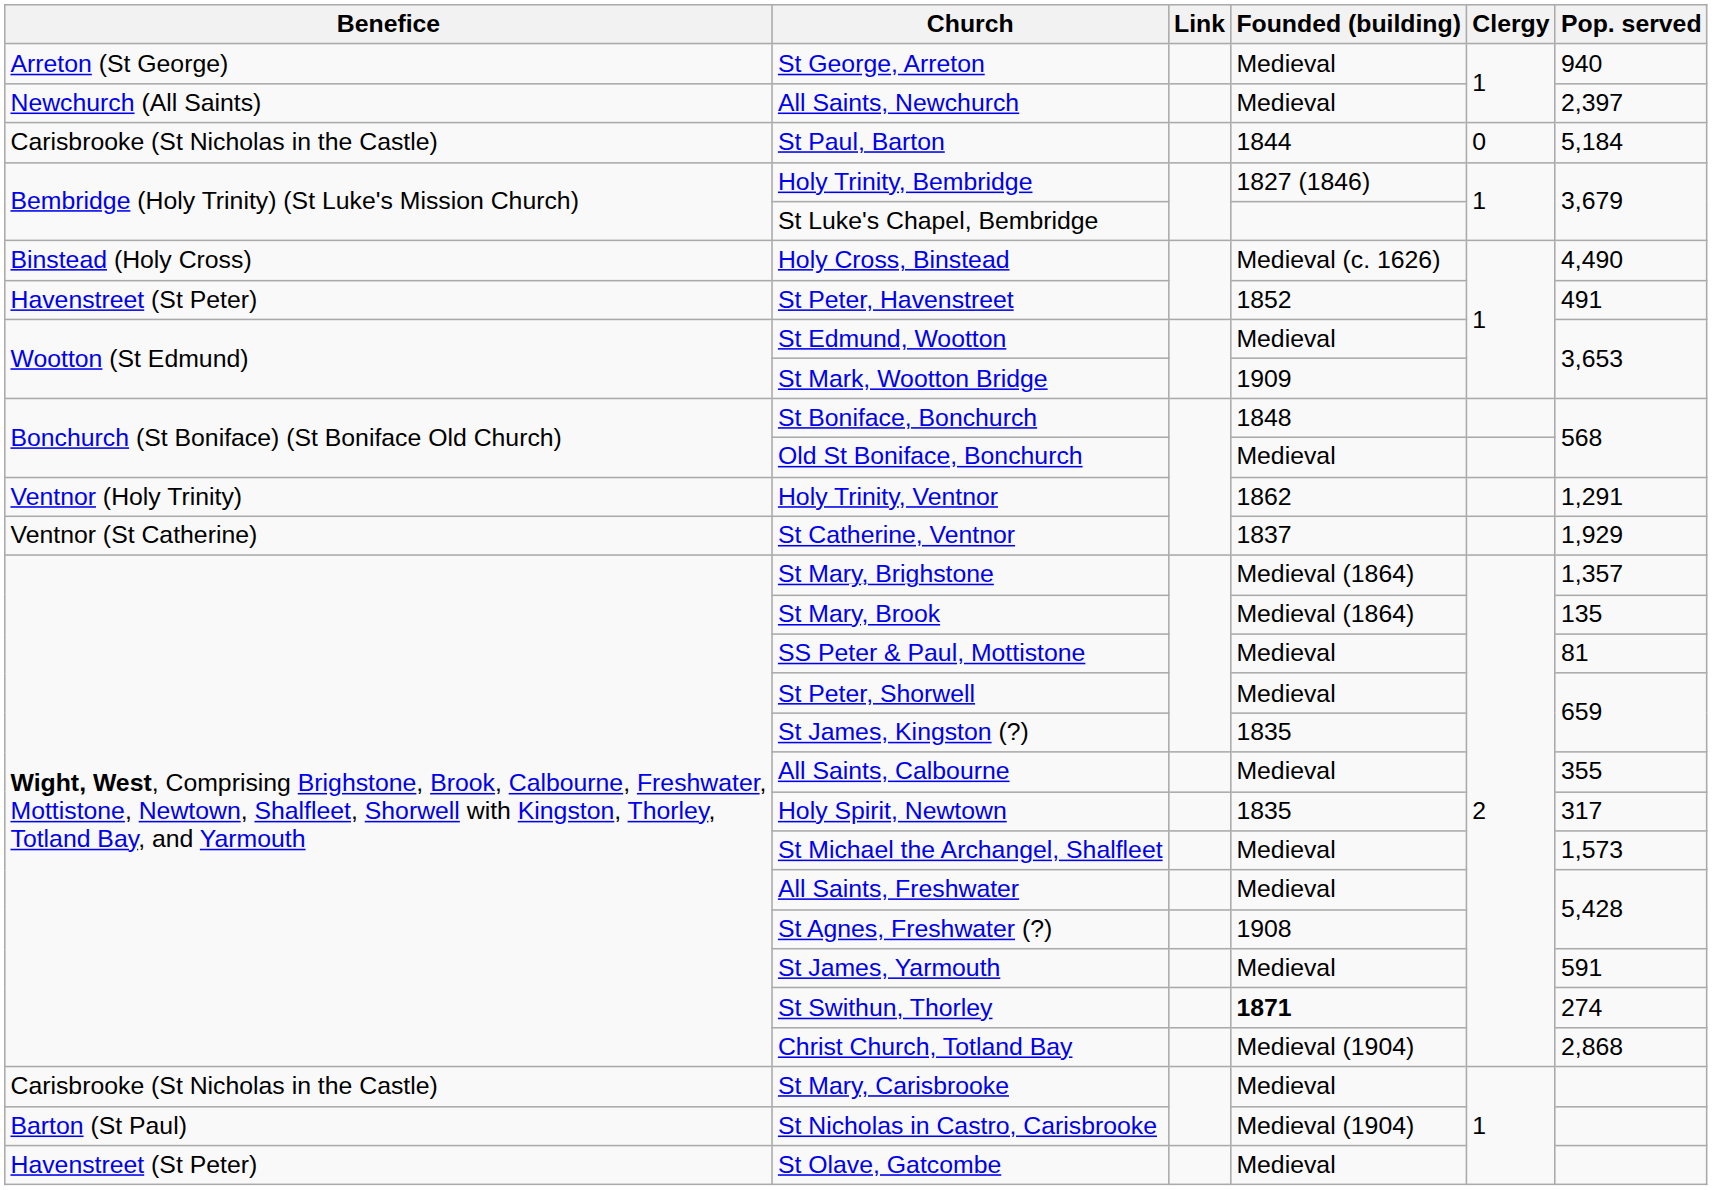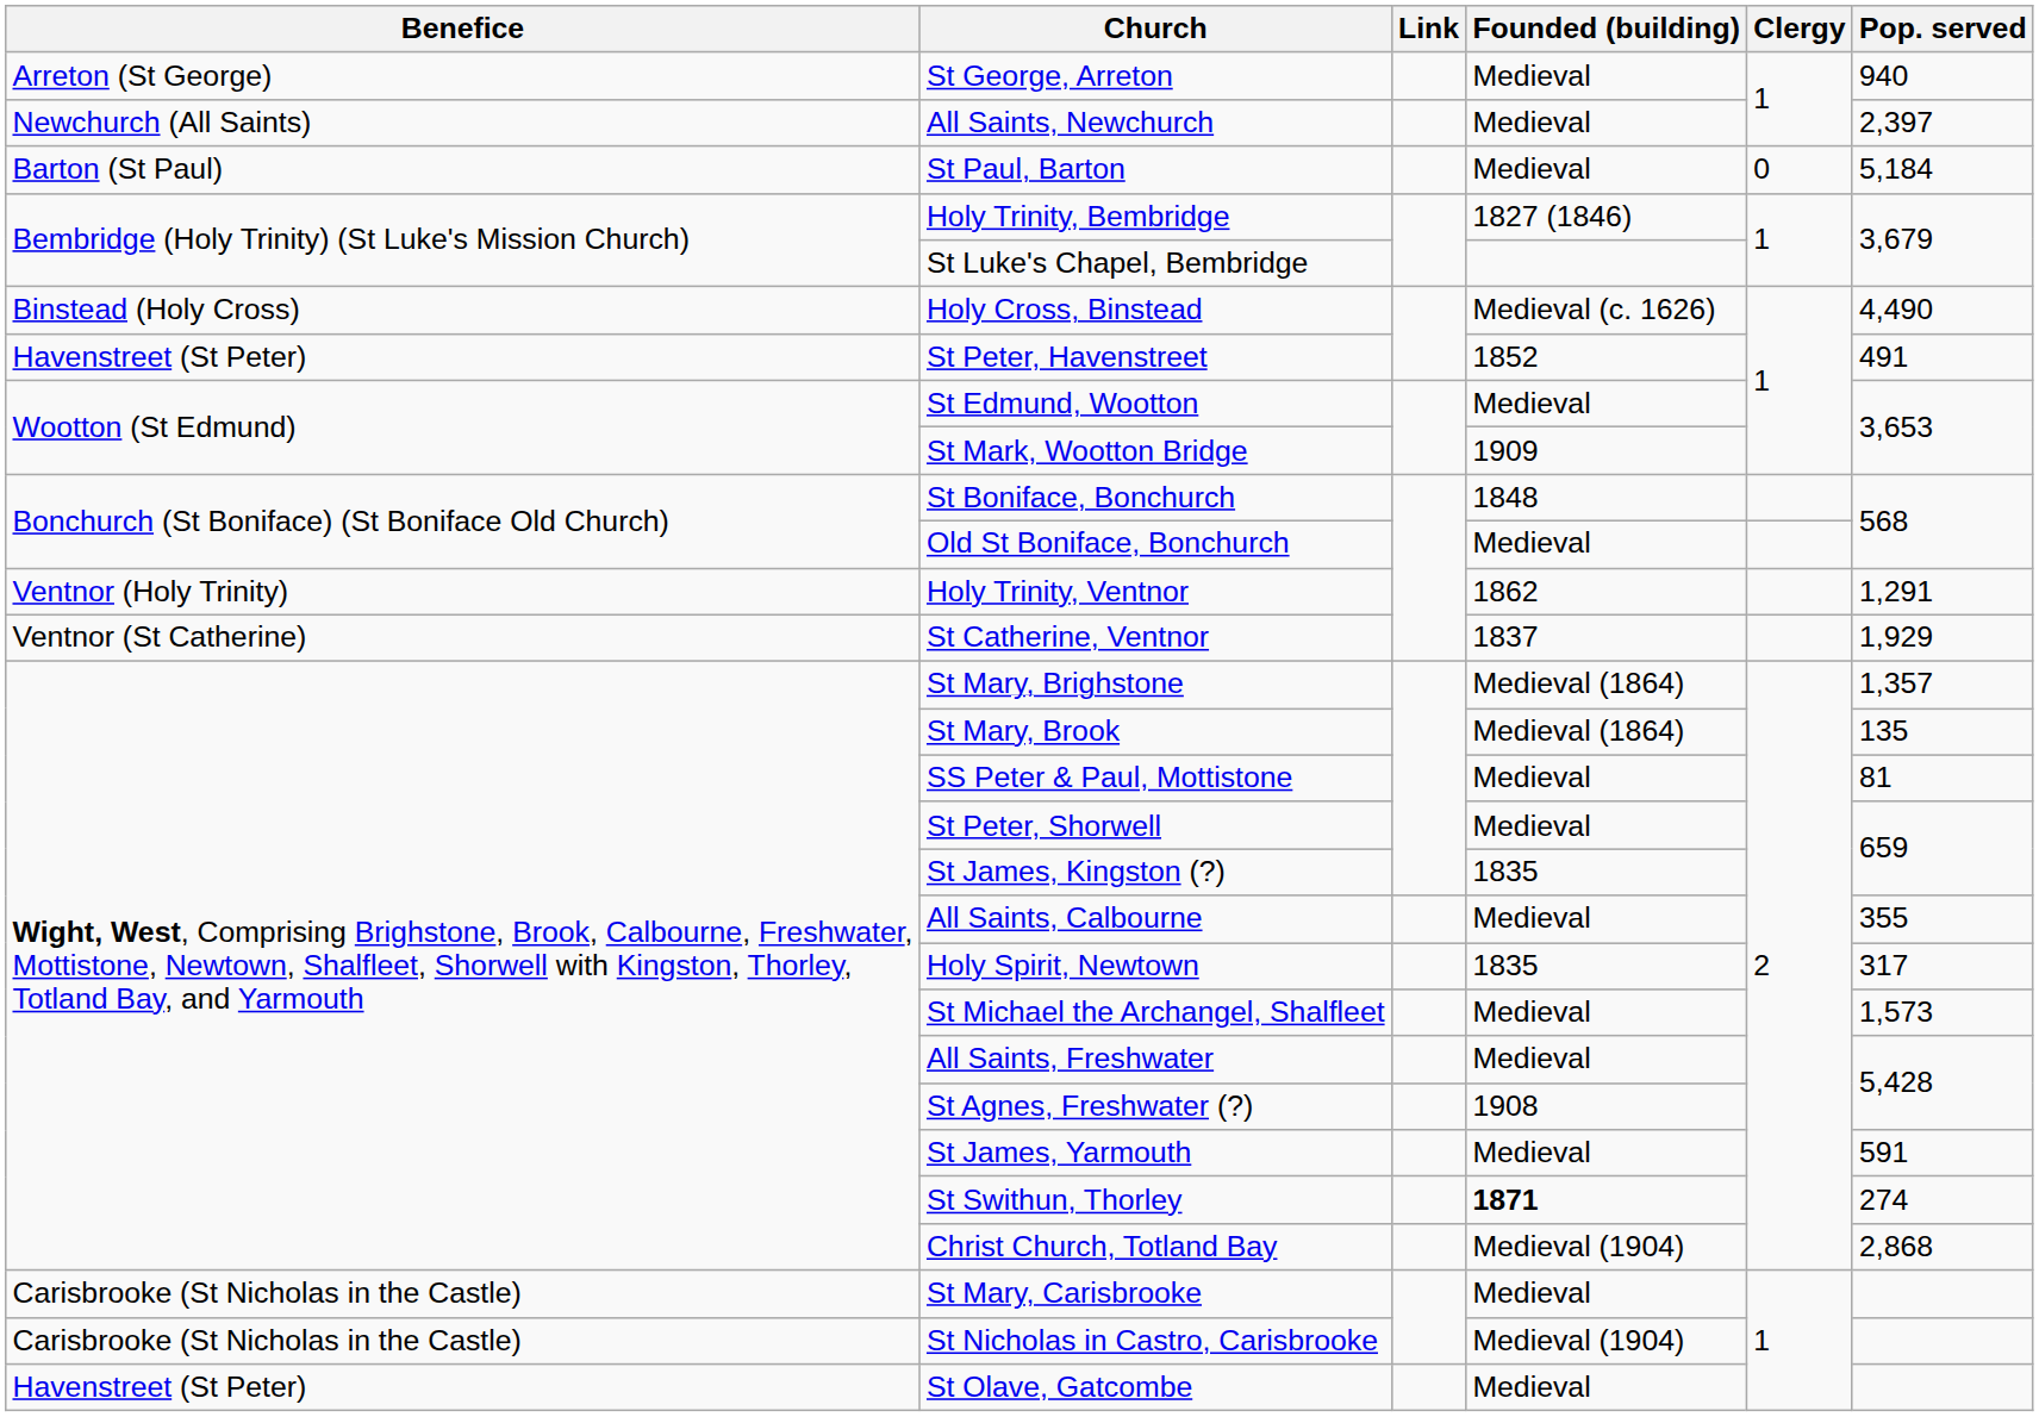 <table class="wikitable sortable">
 <tr>
 <th>Benefice</th>
 <th>Church</th>
 <th>Link</th>
 <th>Founded (building)</th>
 <th>Clergy</th>
 <th>Pop. served</th>
 </tr>
 <tr>
 <td><a href='#'>Arreton</a> (St George)</td>
 <td><a href='#'>St George, Arreton</a></td>
 <td></td>
 <td>Medieval</td>
 <td rowspan="2">1</td>
 <td>940</td>
 </tr>
 <tr>
 <td><a href='#'>Newchurch</a> (All Saints)</td>
 <td><a href='#'>All Saints, Newchurch</a></td>
 <td></td>
 <td>Medieval</td>
 <td>2,397</td>
 </tr>
 <tr>
-<td>Carisbrooke (St Nicholas in the Castle)</td>
+<td><a href='#'>Barton</a> (St Paul)</td>
 <td><a href='#'>St Paul, Barton</a></td>
 <td></td>
-<td>1844</td>
+<td>Medieval</td>
 <td>0</td>
 <td>5,184</td>
 </tr>
 <tr>
 <td rowspan="2"><a href='#'>Bembridge</a> (Holy Trinity) (St Luke's Mission Church)</td>
 <td><a href='#'>Holy Trinity, Bembridge</a></td>
 <td rowspan="2"></td>
 <td>1827 (1846)</td>
 <td rowspan="2">1</td>
 <td rowspan="2">3,679</td>
 </tr>
 <tr>
 <td>St Luke's Chapel, Bembridge</td>
 <td></td>
 </tr>
 <tr>
 <td><a href='#'>Binstead</a> (Holy Cross)</td>
 <td><a href='#'>Holy Cross, Binstead</a></td>
 <td rowspan="2"></td>
 <td>Medieval (c. 1626)</td>
 <td rowspan="4">1</td>
 <td>4,490</td>
 </tr>
 <tr>
 <td><a href='#'>Havenstreet</a> (St Peter)</td>
 <td><a href='#'>St Peter, Havenstreet</a></td>
 <td>1852</td>
 <td>491</td>
 </tr>
 <tr>
 <td rowspan="2"><a href='#'>Wootton</a> (St Edmund)</td>
 <td><a href='#'>St Edmund, Wootton</a></td>
 <td rowspan="2"></td>
 <td>Medieval</td>
 <td rowspan="2">3,653</td>
 </tr>
 <tr>
 <td><a href='#'>St Mark, Wootton Bridge</a></td>
 <td>1909</td>
 </tr>
 <tr>
 <td rowspan="2"><a href='#'>Bonchurch</a> (St Boniface) (St Boniface Old Church)</td>
 <td><a href='#'>St Boniface, Bonchurch</a></td>
 <td rowspan="4"></td>
 <td>1848</td>
 <td></td>
 <td rowspan="2">568</td>
 </tr>
 <tr>
 <td><a href='#'>Old St Boniface, Bonchurch</a></td>
 <td>Medieval</td>
 <td></td>
 </tr>
 <tr>
 <td><a href='#'>Ventnor</a> (Holy Trinity)</td>
 <td><a href='#'>Holy Trinity, Ventnor</a></td>
 <td>1862</td>
 <td></td>
 <td>1,291</td>
 </tr>
 <tr>
 <td>Ventnor (St Catherine)</td>
 <td><a href='#'>St Catherine, Ventnor</a></td>
 <td>1837</td>
 <td></td>
 <td>1,929</td>
 </tr>
 <tr>
 <td rowspan="13"><strong>Wight, West</strong>, Comprising <a href='#'>Brighstone</a>, <a href='#'>Brook</a>, <a href='#'>Calbourne</a>, <a href='#'>Freshwater</a>,<br> <a href='#'>Mottistone</a>, <a href='#'>Newtown</a>, <a href='#'>Shalfleet</a>, <a href='#'>Shorwell</a> with <a href='#'>Kingston</a>, <a href='#'>Thorley</a>,<br> <a href='#'>Totland Bay</a>, and <a href='#'>Yarmouth</a></td>
 <td><a href='#'>St Mary, Brighstone</a></td>
 <td rowspan="5"></td>
 <td>Medieval (1864)</td>
 <td rowspan="13">2</td>
 <td>1,357</td>
 </tr>
 <tr>
 <td><a href='#'>St Mary, Brook</a></td>
 <td>Medieval (1864)</td>
 <td>135</td>
 </tr>
 <tr>
 <td><a href='#'>SS Peter & Paul, Mottistone</a></td>
 <td>Medieval</td>
 <td>81</td>
 </tr>
 <tr>
 <td><a href='#'>St Peter, Shorwell</a></td>
 <td>Medieval</td>
 <td rowspan="2">659</td>
 </tr>
 <tr>
 <td><a href='#'>St James, Kingston</a> (?)</td>
 <td>1835</td>
 </tr>
 <tr>
 <td><a href='#'>All Saints, Calbourne</a></td>
 <td></td>
 <td>Medieval</td>
 <td>355</td>
 </tr>
 <tr>
 <td><a href='#'>Holy Spirit, Newtown</a></td>
 <td></td>
 <td>1835</td>
 <td>317</td>
 </tr>
 <tr>
 <td><a href='#'>St Michael the Archangel, Shalfleet</a></td>
 <td></td>
 <td>Medieval</td>
 <td>1,573</td>
 </tr>
 <tr>
 <td><a href='#'>All Saints, Freshwater</a></td>
 <td></td>
 <td>Medieval</td>
 <td rowspan="2">5,428</td>
 </tr>
 <tr>
 <td><a href='#'>St Agnes, Freshwater</a> (?)</td>
 <td></td>
 <td>1908</td>
 </tr>
 <tr>
 <td><a href='#'>St James, Yarmouth</a></td>
 <td></td>
 <td>Medieval</td>
 <td>591</td>
 </tr>
 <tr>
 <td><a href='#'>St Swithun, Thorley</a></td>
 <td></td>
 <td><strong>1871</strong></td>
 <td>274</td>
 </tr>
 <tr>
 <td><a href='#'>Christ Church, Totland Bay</a></td>
 <td></td>
 <td>Medieval (1904)</td>
 <td>2,868</td>
 </tr>
 <tr>
 <td>Carisbrooke (St Nicholas in the Castle)</td>
 <td><a href='#'>St Mary, Carisbrooke</a></td>
 <td rowspan="2"></td>
 <td>Medieval</td>
 <td rowspan="3">1</td>
 <td></td>
 </tr>
 <tr>
-<td><a href='#'>Barton</a> (St Paul)</td>
+<td>Carisbrooke (St Nicholas in the Castle)</td>
 <td><a href='#'>St Nicholas in Castro, Carisbrooke</a></td>
 <td>Medieval (1904)</td>
 <td></td>
 </tr>
 <tr>
 <td><a href='#'>Havenstreet</a> (St Peter)</td>
 <td><a href='#'>St Olave, Gatcombe</a></td>
 <td></td>
 <td>Medieval</td>
 <td></td>
 </tr>
 </table>
